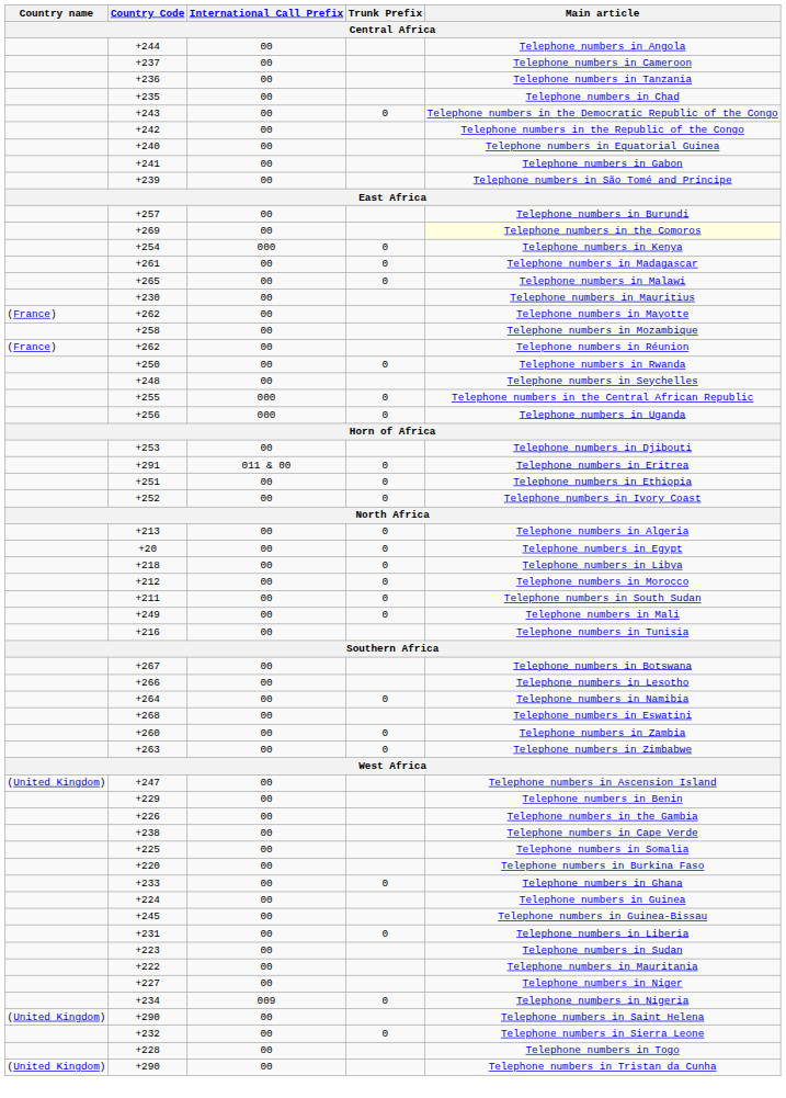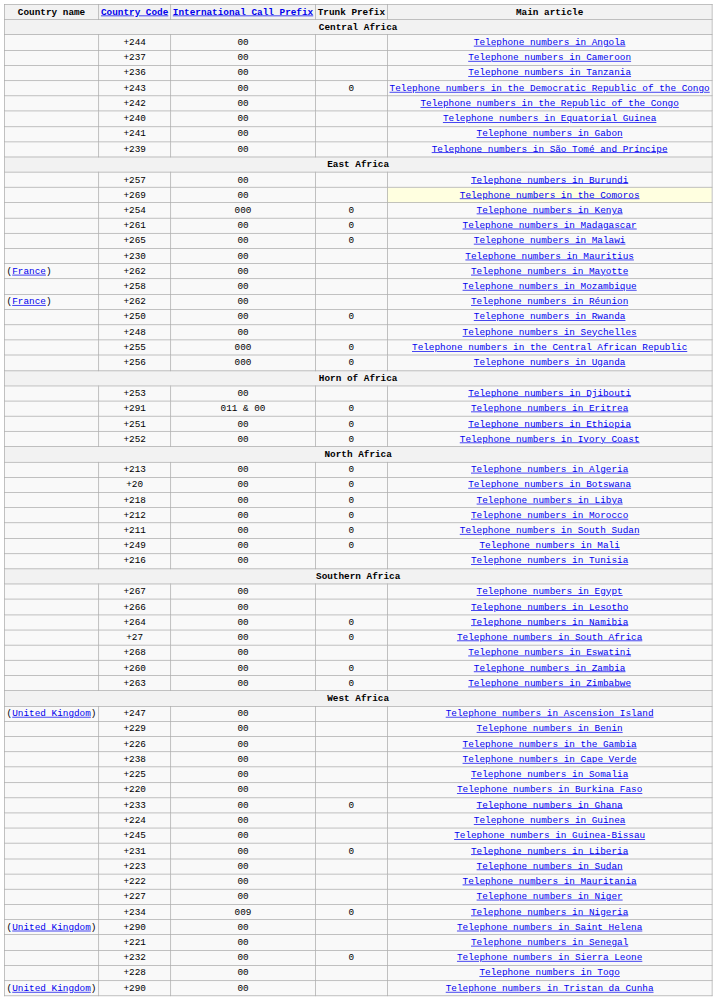 <table class=wikitable>
 <tr>
 <th>Country name</th>
 <th><a href='#'>Country Code</a></th>
 <th><a href='#'>International Call Prefix</a></th>
 <th>Trunk Prefix</th>
 <th>Main article</th>
 </tr>
 <tr align=center>
 <th colspan=5>Central Africa</th>
 </tr>
 <tr align=center>
 <td align=left></td>
 <td>+244</td>
 <td>00</td>
 <td></td>
 <td><a href='#'>Telephone numbers in Angola</a></td>
 </tr>
 <tr align=center>
 <td align=left></td>
 <td>+237</td>
 <td>00</td>
 <td></td>
 <td><a href='#'>Telephone numbers in Cameroon</a></td>
 </tr>
 <tr align=center>
 <td align=left></td>
 <td>+236</td>
 <td>00</td>
 <td></td>
 <td><a href='#'>Telephone numbers in Tanzania</a></td>
-</tr>
-<tr align=center>
-<td align=left></td>
-<td>+235</td>
-<td>00</td>
-<td></td>
-<td><a href='#'>Telephone numbers in Chad</a></td>
 </tr>
 <tr align=center>
 <td align=left></td>
 <td>+243</td>
 <td>00</td>
 <td>0</td>
 <td><a href='#'>Telephone numbers in the Democratic Republic of the Congo</a></td>
 </tr>
 <tr align=center>
 <td align=left></td>
 <td>+242</td>
 <td>00</td>
 <td></td>
 <td><a href='#'>Telephone numbers in the Republic of the Congo</a></td>
 </tr>
 <tr align=center>
 <td align=left></td>
 <td>+240</td>
 <td>00</td>
 <td></td>
 <td><a href='#'>Telephone numbers in Equatorial Guinea</a></td>
 </tr>
 <tr align=center>
 <td align=left></td>
 <td>+241</td>
 <td>00</td>
 <td></td>
 <td><a href='#'>Telephone numbers in Gabon</a></td>
 </tr>
 <tr align=center>
 <td align=left></td>
 <td>+239</td>
 <td>00</td>
 <td></td>
 <td><a href='#'>Telephone numbers in São Tomé and Príncipe</a></td>
 </tr>
 <tr align=center>
 <th colspan=5>East Africa</th>
 </tr>
 <tr align=center>
 <td align=left></td>
 <td>+257</td>
 <td>00</td>
 <td></td>
 <td><a href='#'>Telephone numbers in Burundi</a></td>
 </tr>
 <tr align=center>
 <td align=left></td>
 <td>+269</td>
 <td>00</td>
 <td></td>
 <td style="background: lightyellow;"><a href='#'>Telephone numbers in the Comoros</a></td>
 </tr>
 <tr align=center>
 <td align=left></td>
 <td>+254</td>
 <td>000</td>
 <td>0</td>
 <td><a href='#'>Telephone numbers in Kenya</a></td>
 </tr>
 <tr align=center>
 <td align=left></td>
 <td>+261</td>
 <td>00</td>
 <td>0</td>
 <td><a href='#'>Telephone numbers in Madagascar</a></td>
 </tr>
 <tr align=center>
 <td align=left></td>
 <td>+265</td>
 <td>00</td>
 <td>0</td>
 <td><a href='#'>Telephone numbers in Malawi</a></td>
 </tr>
 <tr align=center>
 <td align=left></td>
 <td>+230</td>
 <td>00</td>
 <td></td>
 <td><a href='#'>Telephone numbers in Mauritius</a></td>
 </tr>
 <tr align=center>
 <td align=left> (<a href='#'>France</a>)</td>
 <td>+262</td>
 <td>00</td>
 <td></td>
 <td><a href='#'>Telephone numbers in Mayotte</a></td>
 </tr>
 <tr align=center>
 <td align=left></td>
 <td>+258</td>
 <td>00</td>
 <td></td>
 <td><a href='#'>Telephone numbers in Mozambique</a></td>
 </tr>
 <tr align=center>
 <td align=left> (<a href='#'>France</a>)</td>
 <td>+262</td>
 <td>00</td>
 <td></td>
 <td><a href='#'>Telephone numbers in Réunion</a></td>
 </tr>
 <tr align=center>
 <td align=left></td>
 <td>+250</td>
 <td>00</td>
 <td>0</td>
 <td><a href='#'>Telephone numbers in Rwanda</a></td>
 </tr>
 <tr align=center>
 <td align=left></td>
 <td>+248</td>
 <td>00</td>
 <td></td>
 <td><a href='#'>Telephone numbers in Seychelles</a></td>
 </tr>
 <tr align=center>
 <td align=left></td>
 <td>+255</td>
 <td>000</td>
 <td>0</td>
 <td><a href='#'>Telephone numbers in the Central African Republic</a></td>
 </tr>
 <tr align=center>
 <td align=left></td>
 <td>+256</td>
 <td>000</td>
 <td>0</td>
 <td><a href='#'>Telephone numbers in Uganda</a></td>
 </tr>
 <tr align=center>
 <th colspan=5>Horn of Africa</th>
 </tr>
 <tr align=center>
 <td align=left></td>
 <td>+253</td>
 <td>00</td>
 <td></td>
 <td><a href='#'>Telephone numbers in Djibouti</a></td>
 </tr>
 <tr align=center>
 <td align=left></td>
 <td>+291</td>
 <td>011 & 00</td>
 <td>0</td>
 <td><a href='#'>Telephone numbers in Eritrea</a></td>
 </tr>
 <tr align=center>
 <td align=left></td>
 <td>+251</td>
 <td>00</td>
 <td>0</td>
 <td><a href='#'>Telephone numbers in Ethiopia</a></td>
 </tr>
 <tr align=center>
 <td align=left></td>
 <td>+252</td>
 <td>00</td>
 <td>0</td>
 <td><a href='#'>Telephone numbers in Ivory Coast</a></td>
 </tr>
 <tr align=center>
 <th colspan=5>North Africa</th>
 </tr>
 <tr align=center>
 <td align=left></td>
 <td>+213</td>
 <td>00</td>
 <td>0</td>
 <td><a href='#'>Telephone numbers in Algeria</a></td>
 </tr>
 <tr align=center>
 <td align=left></td>
 <td>+20</td>
 <td>00</td>
 <td>0</td>
-<td><a href='#'>Telephone numbers in Egypt</a></td>
+<td><a href='#'>Telephone numbers in Botswana</a></td>
 </tr>
 <tr align=center>
 <td align=left></td>
 <td>+218</td>
 <td>00</td>
 <td>0</td>
 <td><a href='#'>Telephone numbers in Libya</a></td>
 </tr>
 <tr align=center>
 <td align=left></td>
 <td>+212</td>
 <td>00</td>
 <td>0</td>
 <td><a href='#'>Telephone numbers in Morocco</a></td>
 </tr>
 <tr align=center>
 <td align=left></td>
 <td>+211</td>
 <td>00</td>
 <td>0</td>
 <td><a href='#'>Telephone numbers in South Sudan</a></td>
 </tr>
 <tr align=center>
 <td align=left></td>
 <td>+249</td>
 <td>00</td>
 <td>0</td>
 <td><a href='#'>Telephone numbers in Mali</a></td>
 </tr>
 <tr align=center>
 <td align=left></td>
 <td>+216</td>
 <td>00</td>
 <td></td>
 <td><a href='#'>Telephone numbers in Tunisia</a></td>
 </tr>
 <tr align=center>
 <th colspan=5>Southern Africa</th>
 </tr>
 <tr align=center>
 <td align=left></td>
 <td>+267</td>
 <td>00</td>
 <td></td>
-<td><a href='#'>Telephone numbers in Botswana</a></td>
+<td><a href='#'>Telephone numbers in Egypt</a></td>
 </tr>
 <tr align=center>
 <td align=left></td>
 <td>+266</td>
 <td>00</td>
 <td></td>
 <td><a href='#'>Telephone numbers in Lesotho</a></td>
 </tr>
 <tr align=center>
 <td align=left></td>
 <td>+264</td>
 <td>00</td>
 <td>0</td>
 <td><a href='#'>Telephone numbers in Namibia</a></td>
+</tr>
+<tr align=center>
+<td align=left></td>
+<td>+27</td>
+<td>00</td>
+<td>0</td>
+<td><a href='#'>Telephone numbers in South Africa</a></td>
 </tr>
 <tr align=center>
 <td align=left></td>
 <td>+268</td>
 <td>00</td>
 <td></td>
 <td><a href='#'>Telephone numbers in Eswatini</a></td>
 </tr>
 <tr align=center>
 <td align=left></td>
 <td>+260</td>
 <td>00</td>
 <td>0</td>
 <td><a href='#'>Telephone numbers in Zambia</a></td>
 </tr>
 <tr align=center>
 <td align=left></td>
 <td>+263</td>
 <td>00</td>
 <td>0</td>
 <td><a href='#'>Telephone numbers in Zimbabwe</a></td>
 </tr>
 <tr align=center>
 <th colspan=5>West Africa</th>
 </tr>
 <tr align=center>
 <td align=left> (<a href='#'>United Kingdom</a>)</td>
 <td>+247</td>
 <td>00</td>
 <td></td>
 <td><a href='#'>Telephone numbers in Ascension Island</a></td>
 </tr>
 <tr align=center>
 <td align=left></td>
 <td>+229</td>
 <td>00</td>
 <td></td>
 <td><a href='#'>Telephone numbers in Benin</a></td>
 </tr>
 <tr align=center>
 <td align=left></td>
 <td>+226</td>
 <td>00</td>
 <td></td>
 <td><a href='#'>Telephone numbers in the Gambia</a></td>
 </tr>
 <tr align=center>
 <td align=left></td>
 <td>+238</td>
 <td>00</td>
 <td></td>
 <td><a href='#'>Telephone numbers in Cape Verde</a></td>
 </tr>
 <tr align=center>
 <td align=left></td>
 <td>+225</td>
 <td>00</td>
 <td></td>
 <td><a href='#'>Telephone numbers in Somalia</a></td>
 </tr>
 <tr align=center>
 <td align=left></td>
 <td>+220</td>
 <td>00</td>
 <td></td>
 <td><a href='#'>Telephone numbers in Burkina Faso</a></td>
 </tr>
 <tr align=center>
 <td align=left></td>
 <td>+233</td>
 <td>00</td>
 <td>0</td>
 <td><a href='#'>Telephone numbers in Ghana</a></td>
 </tr>
 <tr align=center>
 <td align=left></td>
 <td>+224</td>
 <td>00</td>
 <td></td>
 <td><a href='#'>Telephone numbers in Guinea</a></td>
 </tr>
 <tr align=center>
 <td align=left></td>
 <td>+245</td>
 <td>00</td>
 <td></td>
 <td><a href='#'>Telephone numbers in Guinea-Bissau</a></td>
 </tr>
 <tr align=center>
 <td align=left></td>
 <td>+231</td>
 <td>00</td>
 <td>0</td>
 <td><a href='#'>Telephone numbers in Liberia</a></td>
 </tr>
 <tr align=center>
 <td align=left></td>
 <td>+223</td>
 <td>00</td>
 <td></td>
 <td><a href='#'>Telephone numbers in Sudan</a></td>
 </tr>
 <tr align=center>
 <td align=left></td>
 <td>+222</td>
 <td>00</td>
 <td></td>
 <td><a href='#'>Telephone numbers in Mauritania</a></td>
 </tr>
 <tr align=center>
 <td align=left></td>
 <td>+227</td>
 <td>00</td>
 <td></td>
 <td><a href='#'>Telephone numbers in Niger</a></td>
 </tr>
 <tr align=center>
 <td align=left></td>
 <td>+234</td>
 <td>009</td>
 <td>0</td>
 <td><a href='#'>Telephone numbers in Nigeria</a></td>
 </tr>
 <tr align=center>
 <td align=left> (<a href='#'>United Kingdom</a>)</td>
 <td>+290</td>
 <td>00</td>
 <td></td>
 <td><a href='#'>Telephone numbers in Saint Helena</a></td>
 </tr>
 <tr align=center>
 <td align=left></td>
+<td>+221</td>
+<td>00</td>
+<td></td>
+<td><a href='#'>Telephone numbers in Senegal</a></td>
+</tr>
+<tr align=center>
+<td align=left></td>
 <td>+232</td>
 <td>00</td>
 <td>0</td>
 <td><a href='#'>Telephone numbers in Sierra Leone</a></td>
 </tr>
 <tr align=center>
 <td align=left></td>
 <td>+228</td>
 <td>00</td>
 <td></td>
 <td><a href='#'>Telephone numbers in Togo</a></td>
 </tr>
 <tr align=center>
 <td align=left> (<a href='#'>United Kingdom</a>)</td>
 <td>+290</td>
 <td>00</td>
 <td></td>
 <td><a href='#'>Telephone numbers in Tristan da Cunha</a></td>
 </tr>
 </table>
